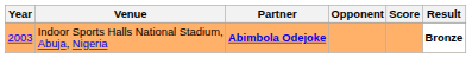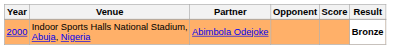 <table class="sortable wikitable" style="font-size: 90%;">
 <tr>
 <th>Year</th>
 <th>Venue</th>
 <th>Partner</th>
 <th>Opponent</th>
 <th>Score</th>
 <th>Result</th>
 </tr>
 <tr>
 </tr>
 <tr style="background:#FFB069">
-<td align="center"><a href='#'>2003</a></td>
+<td align="center"><a href='#'>2000</a></td>
 <td align="left">Indoor Sports Halls National Stadium,<br><a href='#'>Abuja</a>, <a href='#'>Nigeria</a></td>
-<td align="left"><strong> <a href='#'>Abimbola Odejoke</a></strong></td>
+<td align="left"> <a href='#'>Abimbola Odejoke</a></td>
 <td align="left"> <br></td>
 <td align="left"></td>
 <td style="text-align:left; background:white"> <strong>Bronze</strong></td>
 </tr>
 </table>
